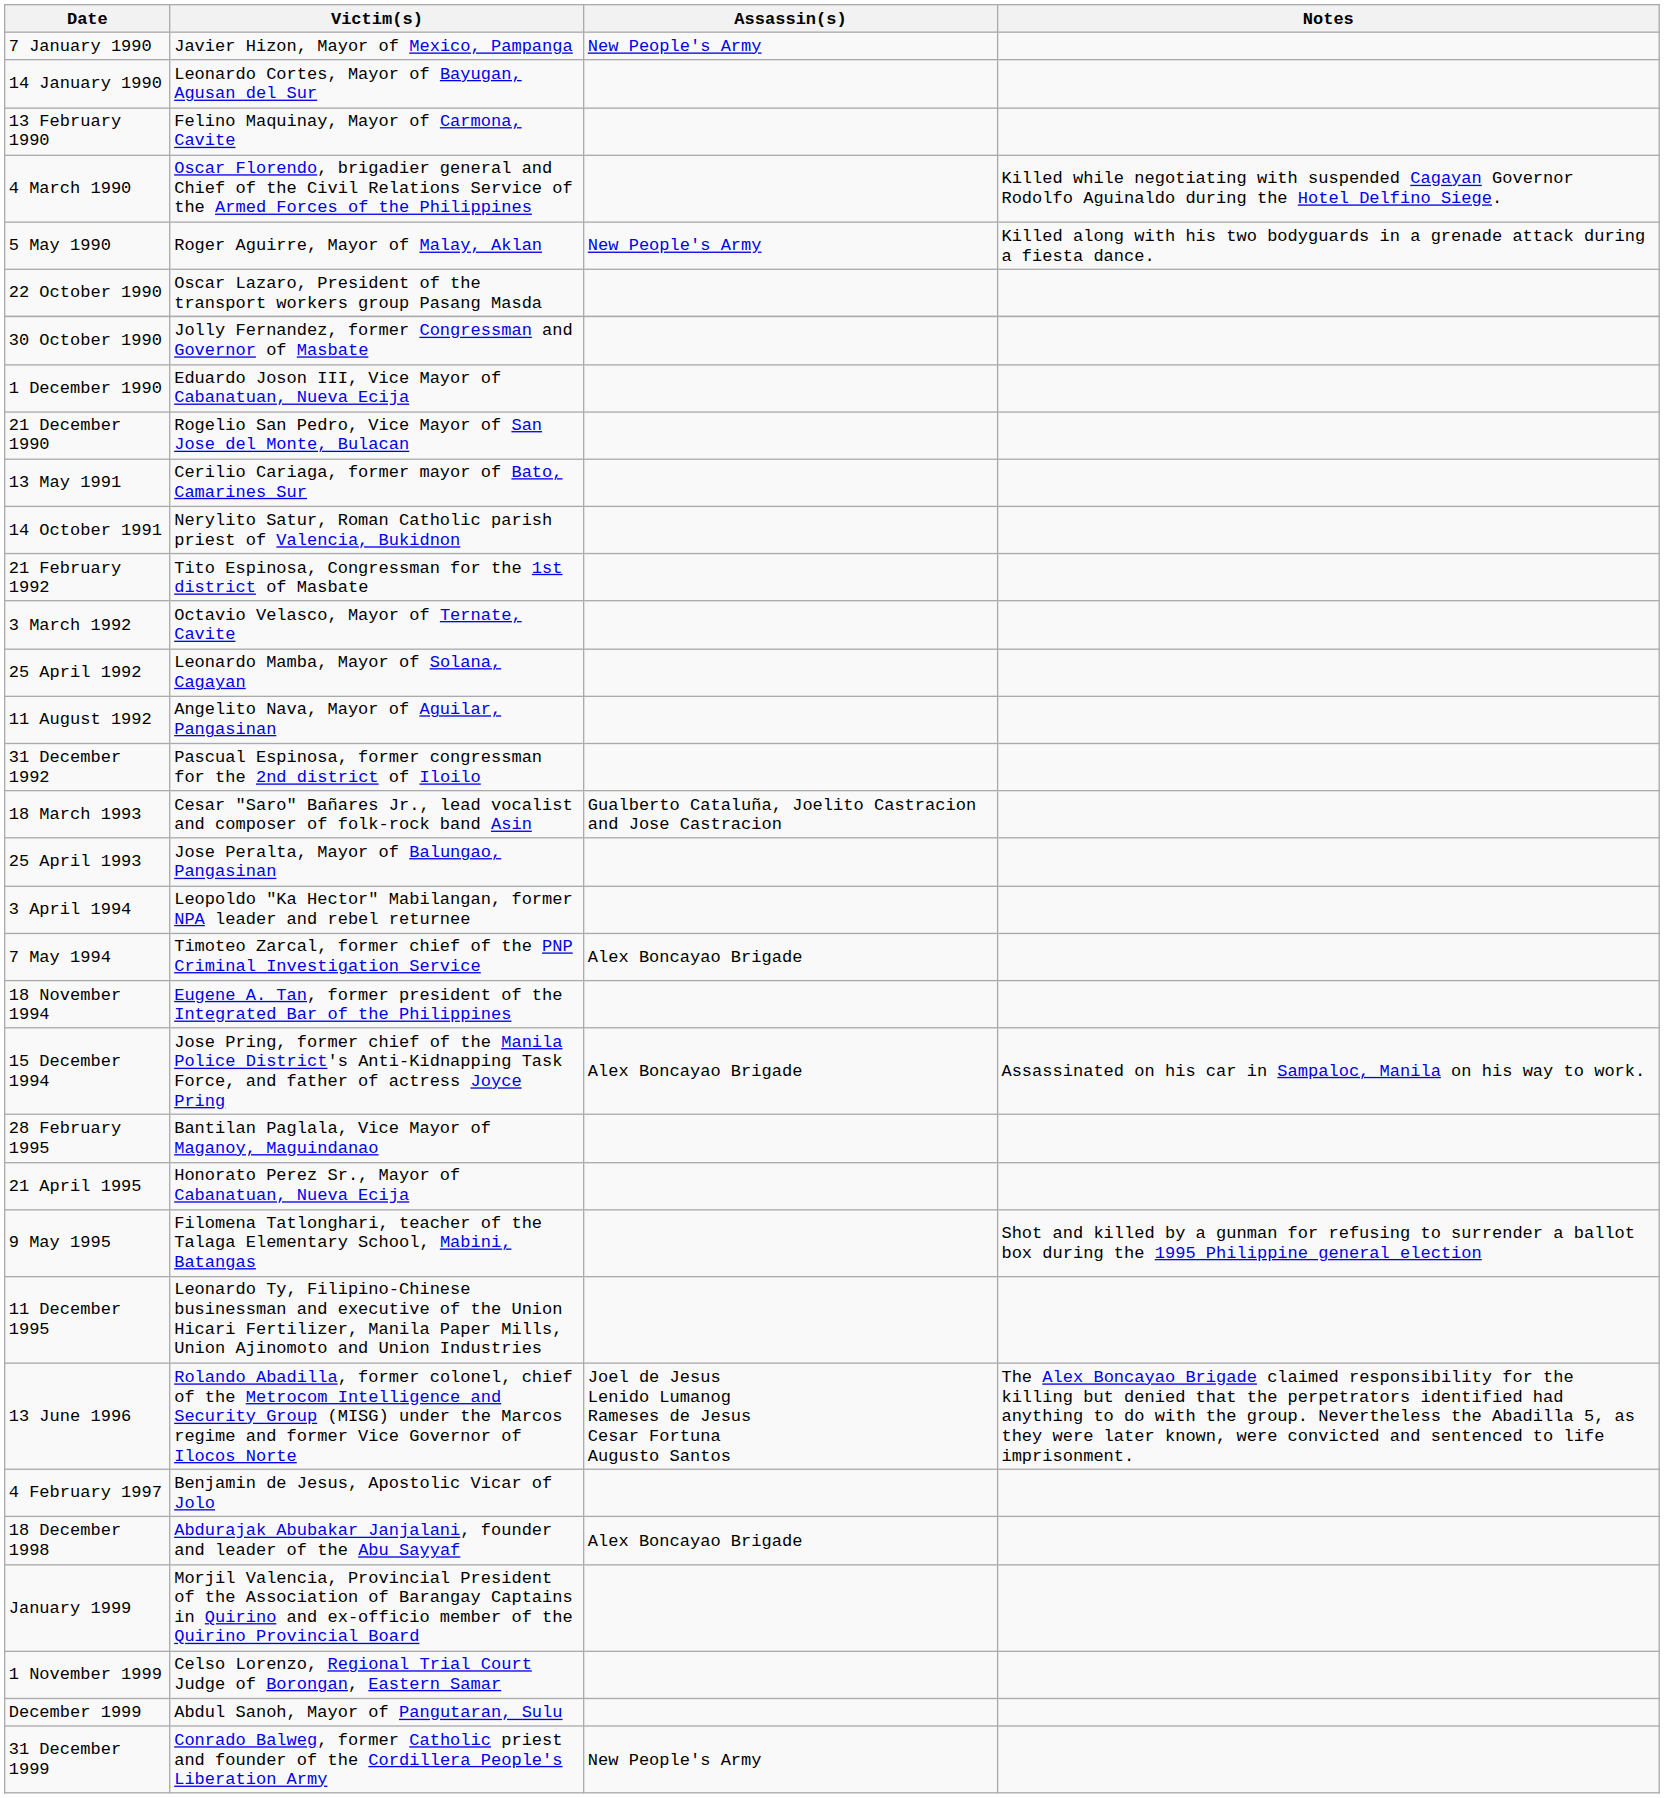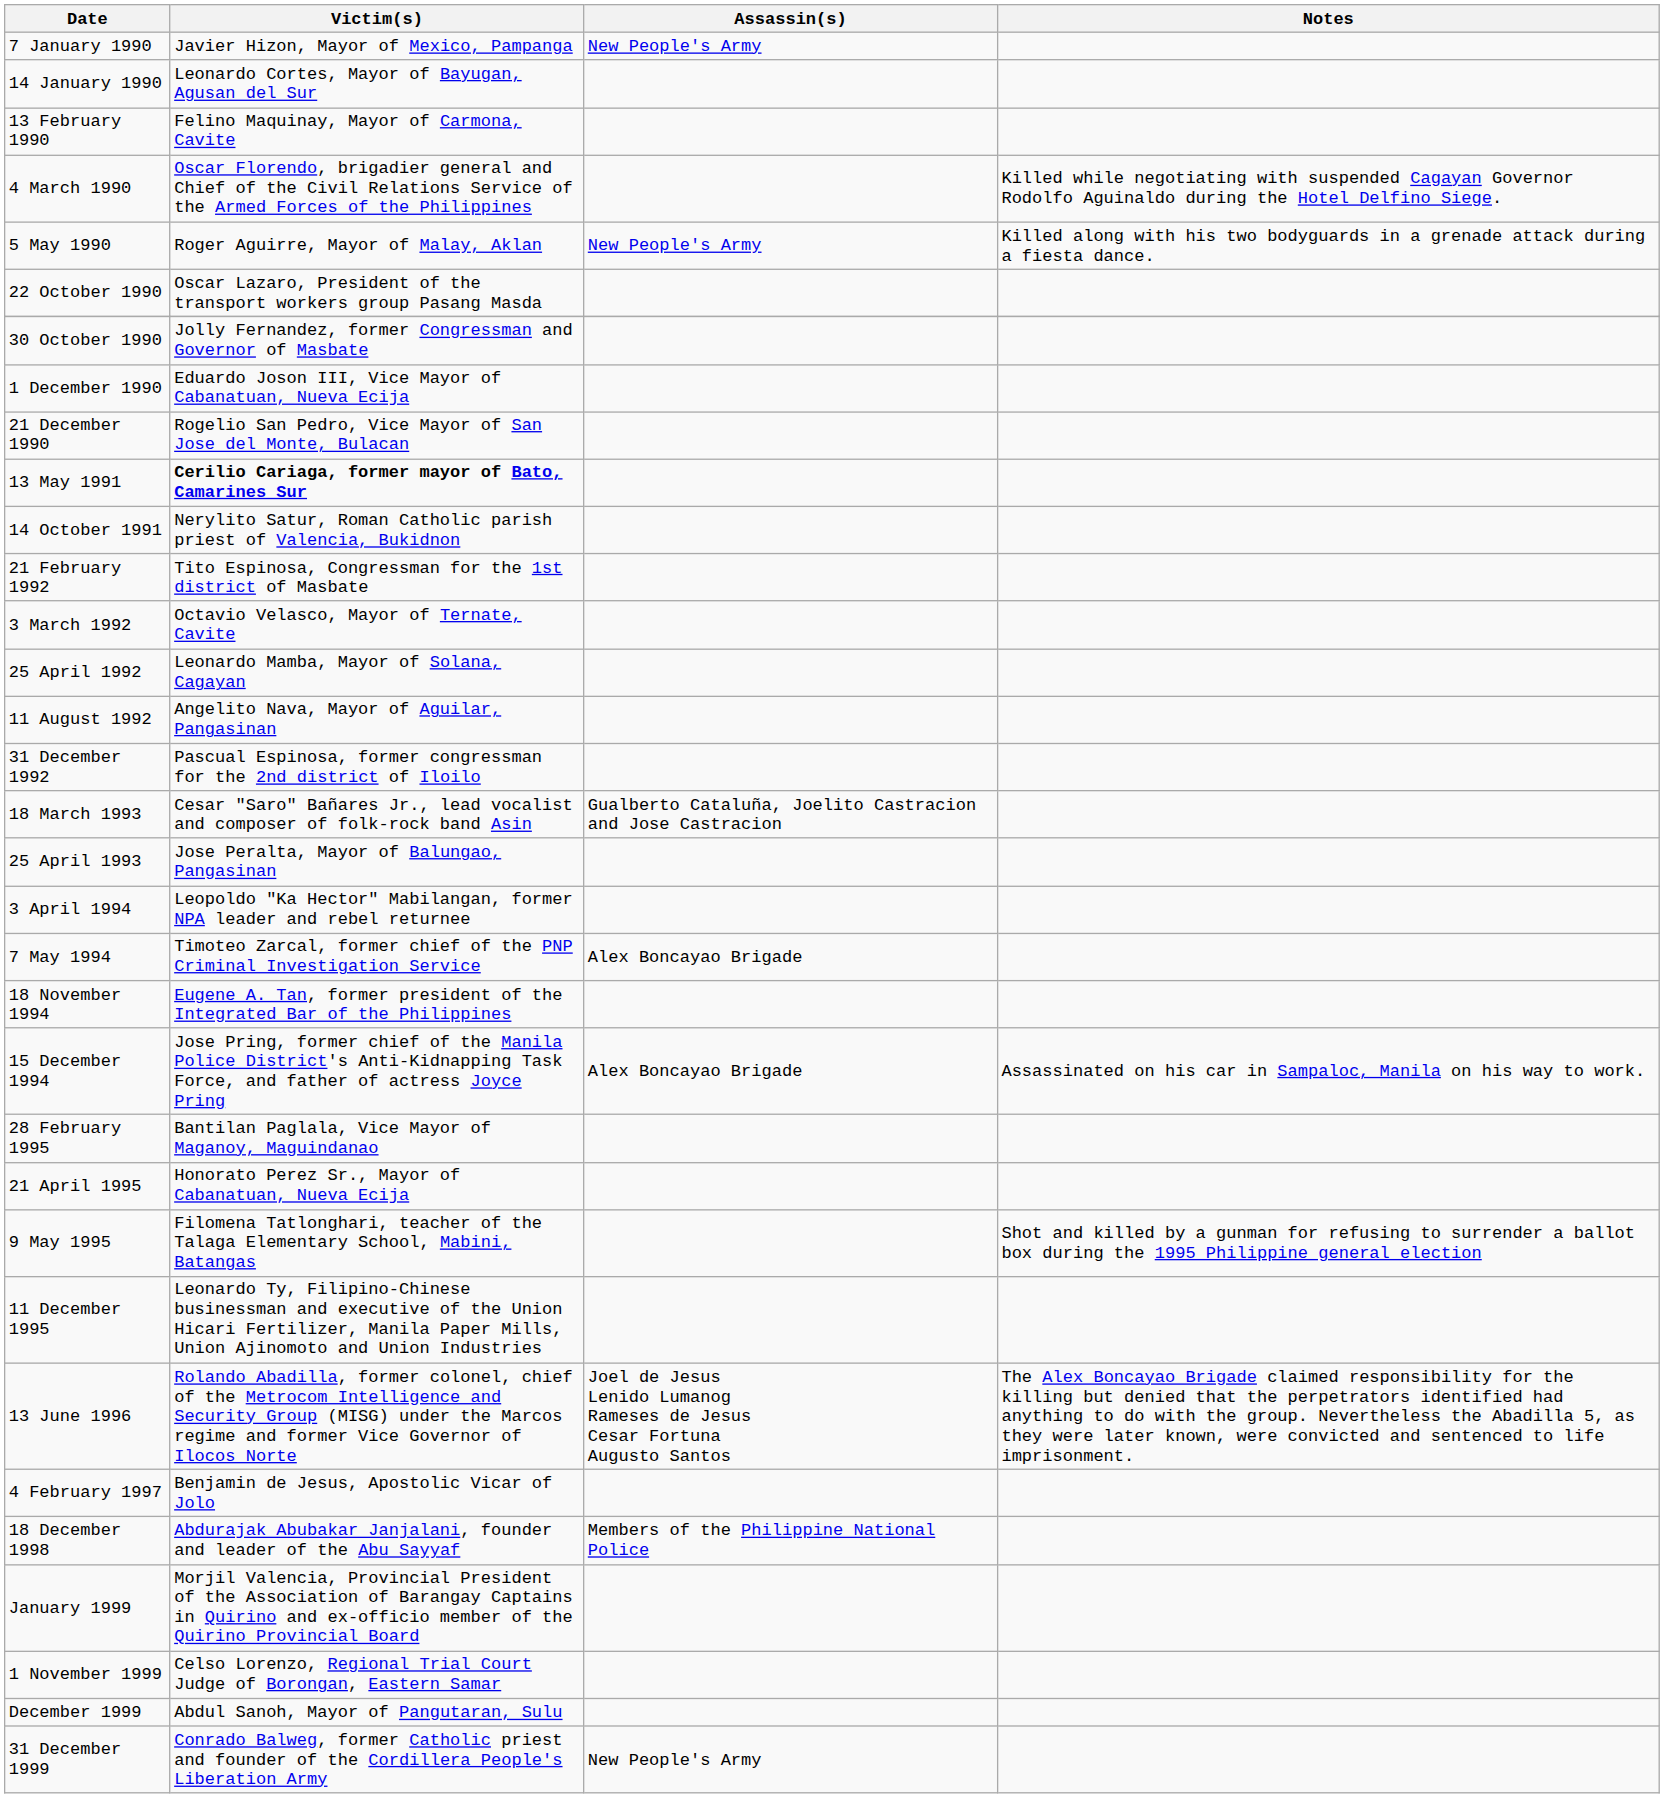 <table class="wikitable sortable" style="width:100%">
 <tr>
 <th style="width:10%">Date</th>
 <th style="width:25%">Victim(s)</th>
 <th style="width:25%">Assassin(s)</th>
 <th style="width:40%">Notes</th>
 </tr>
 <tr>
 <td>7 January 1990</td>
 <td>Javier Hizon, Mayor of <a href='#'>Mexico, Pampanga</a></td>
 <td><a href='#'>New People's Army</a></td>
 <td></td>
 </tr>
 <tr>
 <td>14 January 1990</td>
 <td>Leonardo Cortes, Mayor of <a href='#'>Bayugan, Agusan del Sur</a></td>
 <td></td>
 <td></td>
 </tr>
 <tr>
 <td>13 February 1990</td>
 <td>Felino Maquinay, Mayor of <a href='#'>Carmona, Cavite</a></td>
 <td></td>
 <td></td>
 </tr>
 <tr>
 <td>4 March 1990</td>
 <td><a href='#'>Oscar Florendo</a>, brigadier general and Chief of the Civil Relations Service of the <a href='#'>Armed Forces of the Philippines</a></td>
 <td></td>
 <td>Killed while negotiating with suspended <a href='#'>Cagayan</a> Governor Rodolfo Aguinaldo during the <a href='#'>Hotel Delfino Siege</a>.</td>
 </tr>
 <tr>
 <td>5 May 1990</td>
 <td>Roger Aguirre, Mayor of <a href='#'>Malay, Aklan</a></td>
 <td><a href='#'>New People's Army</a></td>
 <td>Killed along with his two bodyguards in a grenade attack during a fiesta dance.</td>
 </tr>
 <tr>
 <td>22 October 1990</td>
 <td>Oscar Lazaro, President of the transport workers group Pasang Masda</td>
 <td></td>
 <td></td>
 </tr>
 <tr>
 </tr>
 <tr>
 <td>30 October 1990</td>
 <td>Jolly Fernandez, former <a href='#'>Congressman</a> and <a href='#'>Governor</a> of <a href='#'>Masbate</a></td>
 <td></td>
 <td></td>
 </tr>
 <tr>
 <td>1 December 1990</td>
 <td>Eduardo Joson III, Vice Mayor of <a href='#'>Cabanatuan, Nueva Ecija</a></td>
 <td></td>
 <td></td>
 </tr>
 <tr>
 <td>21 December 1990</td>
 <td>Rogelio San Pedro, Vice Mayor of <a href='#'>San Jose del Monte, Bulacan</a></td>
 <td></td>
 <td></td>
 </tr>
 <tr>
 <td>13 May 1991</td>
-<td>Cerilio Cariaga, former mayor of <a href='#'>Bato, Camarines Sur</a></td>
+<td><strong>Cerilio Cariaga, former mayor of <a href='#'>Bato, Camarines Sur</a></strong></td>
 <td></td>
 <td></td>
 </tr>
 <tr>
 <td>14 October 1991</td>
 <td>Nerylito Satur, Roman Catholic parish priest of <a href='#'>Valencia, Bukidnon</a></td>
 <td></td>
 <td></td>
 </tr>
 <tr>
 <td>21 February 1992</td>
 <td>Tito Espinosa, Congressman for the <a href='#'>1st district</a> of Masbate</td>
 <td></td>
 <td></td>
 </tr>
 <tr>
 <td>3 March 1992</td>
 <td>Octavio Velasco, Mayor of <a href='#'>Ternate, Cavite</a></td>
 <td></td>
 <td></td>
 </tr>
 <tr>
 <td>25 April 1992</td>
 <td>Leonardo Mamba, Mayor of <a href='#'>Solana, Cagayan</a></td>
 <td></td>
 <td></td>
 </tr>
 <tr>
 <td>11 August 1992</td>
 <td>Angelito Nava, Mayor of <a href='#'>Aguilar, Pangasinan</a></td>
 <td></td>
 <td></td>
 </tr>
 <tr>
 <td>31 December 1992</td>
 <td>Pascual Espinosa, former congressman for the <a href='#'>2nd district</a> of <a href='#'>Iloilo</a></td>
 <td></td>
 <td></td>
 </tr>
 <tr>
 <td>18 March 1993</td>
 <td>Cesar "Saro" Bañares Jr., lead vocalist and composer of folk-rock band <a href='#'>Asin</a></td>
 <td>Gualberto Cataluña, Joelito Castracion and Jose Castracion</td>
 <td></td>
 </tr>
 <tr>
 <td>25 April 1993</td>
 <td>Jose Peralta, Mayor of <a href='#'>Balungao, Pangasinan</a></td>
 <td></td>
 <td></td>
 </tr>
 <tr>
 <td>3 April 1994</td>
 <td>Leopoldo "Ka Hector" Mabilangan, former <a href='#'>NPA</a> leader and rebel returnee</td>
 <td></td>
 <td></td>
 </tr>
 <tr>
 <td>7 May 1994</td>
 <td>Timoteo Zarcal, former chief of the <a href='#'>PNP</a> <a href='#'>Criminal Investigation Service</a></td>
 <td>Alex Boncayao Brigade</td>
 <td></td>
 </tr>
 <tr>
 <td>18 November 1994</td>
 <td><a href='#'>Eugene A. Tan</a>, former president of the <a href='#'>Integrated Bar of the Philippines</a></td>
 <td></td>
 <td></td>
 </tr>
 <tr>
 <td>15 December 1994</td>
 <td>Jose Pring, former chief of the <a href='#'>Manila Police District</a>'s Anti-Kidnapping Task Force, and father of actress <a href='#'>Joyce Pring</a></td>
 <td>Alex Boncayao Brigade</td>
 <td>Assassinated on his car in <a href='#'>Sampaloc, Manila</a> on his way to work.</td>
 </tr>
 <tr>
 <td>28 February 1995</td>
 <td>Bantilan Paglala, Vice Mayor of <a href='#'>Maganoy, Maguindanao</a></td>
 <td></td>
 <td></td>
 </tr>
 <tr>
 <td>21 April 1995</td>
 <td>Honorato Perez Sr., Mayor of <a href='#'>Cabanatuan, Nueva Ecija</a></td>
 <td></td>
 <td></td>
 </tr>
 <tr>
 <td>9 May 1995</td>
 <td>Filomena Tatlonghari, teacher of the Talaga Elementary School, <a href='#'>Mabini, Batangas</a></td>
 <td></td>
 <td>Shot and killed by a gunman for refusing to surrender a ballot box during the <a href='#'>1995 Philippine general election</a></td>
 </tr>
 <tr>
 <td>11 December 1995</td>
 <td>Leonardo Ty, Filipino-Chinese businessman and executive of the Union Hicari Fertilizer, Manila Paper Mills, Union Ajinomoto and Union Industries</td>
 <td></td>
 <td></td>
 </tr>
 <tr>
 <td>13 June 1996</td>
 <td><a href='#'>Rolando Abadilla</a>, former colonel, chief of the <a href='#'>Metrocom Intelligence and Security Group</a> (MISG) under the Marcos regime and former Vice Governor of <a href='#'>Ilocos Norte</a></td>
 <td>Joel de Jesus<br>Lenido Lumanog<br>Rameses de Jesus<br>Cesar Fortuna<br>Augusto Santos</td>
 <td>The <a href='#'>Alex Boncayao Brigade</a> claimed responsibility for the killing but denied that the perpetrators identified had anything to do with the group. Nevertheless the Abadilla 5, as they were later known, were convicted and sentenced to life imprisonment.</td>
 </tr>
 <tr>
 <td>4 February 1997</td>
 <td>Benjamin de Jesus, Apostolic Vicar of <a href='#'>Jolo</a></td>
 <td></td>
 <td></td>
 </tr>
 <tr>
 <td>18 December 1998</td>
 <td><a href='#'>Abdurajak Abubakar Janjalani</a>, founder and leader of the <a href='#'>Abu Sayyaf</a></td>
-<td>Alex Boncayao Brigade</td>
+<td>Members of the <a href='#'>Philippine National Police</a></td>
 <td></td>
 </tr>
 <tr>
 <td>January 1999</td>
 <td>Morjil Valencia, Provincial President of the Association of Barangay Captains in <a href='#'>Quirino</a> and ex-officio member of the <a href='#'>Quirino Provincial Board</a></td>
 <td></td>
 <td></td>
 </tr>
 <tr>
 <td>1 November 1999</td>
 <td>Celso Lorenzo, <a href='#'>Regional Trial Court</a> Judge of <a href='#'>Borongan</a>, <a href='#'>Eastern Samar</a></td>
 <td></td>
 <td></td>
 </tr>
 <tr>
 <td>December 1999</td>
 <td>Abdul Sanoh, Mayor of <a href='#'>Pangutaran, Sulu</a></td>
 <td></td>
 <td></td>
 </tr>
 <tr>
 <td>31 December 1999</td>
 <td><a href='#'>Conrado Balweg</a>, former <a href='#'>Catholic</a> priest and founder of the <a href='#'>Cordillera People's Liberation Army</a></td>
 <td>New People's Army</td>
 <td></td>
 </tr>
 </table>
